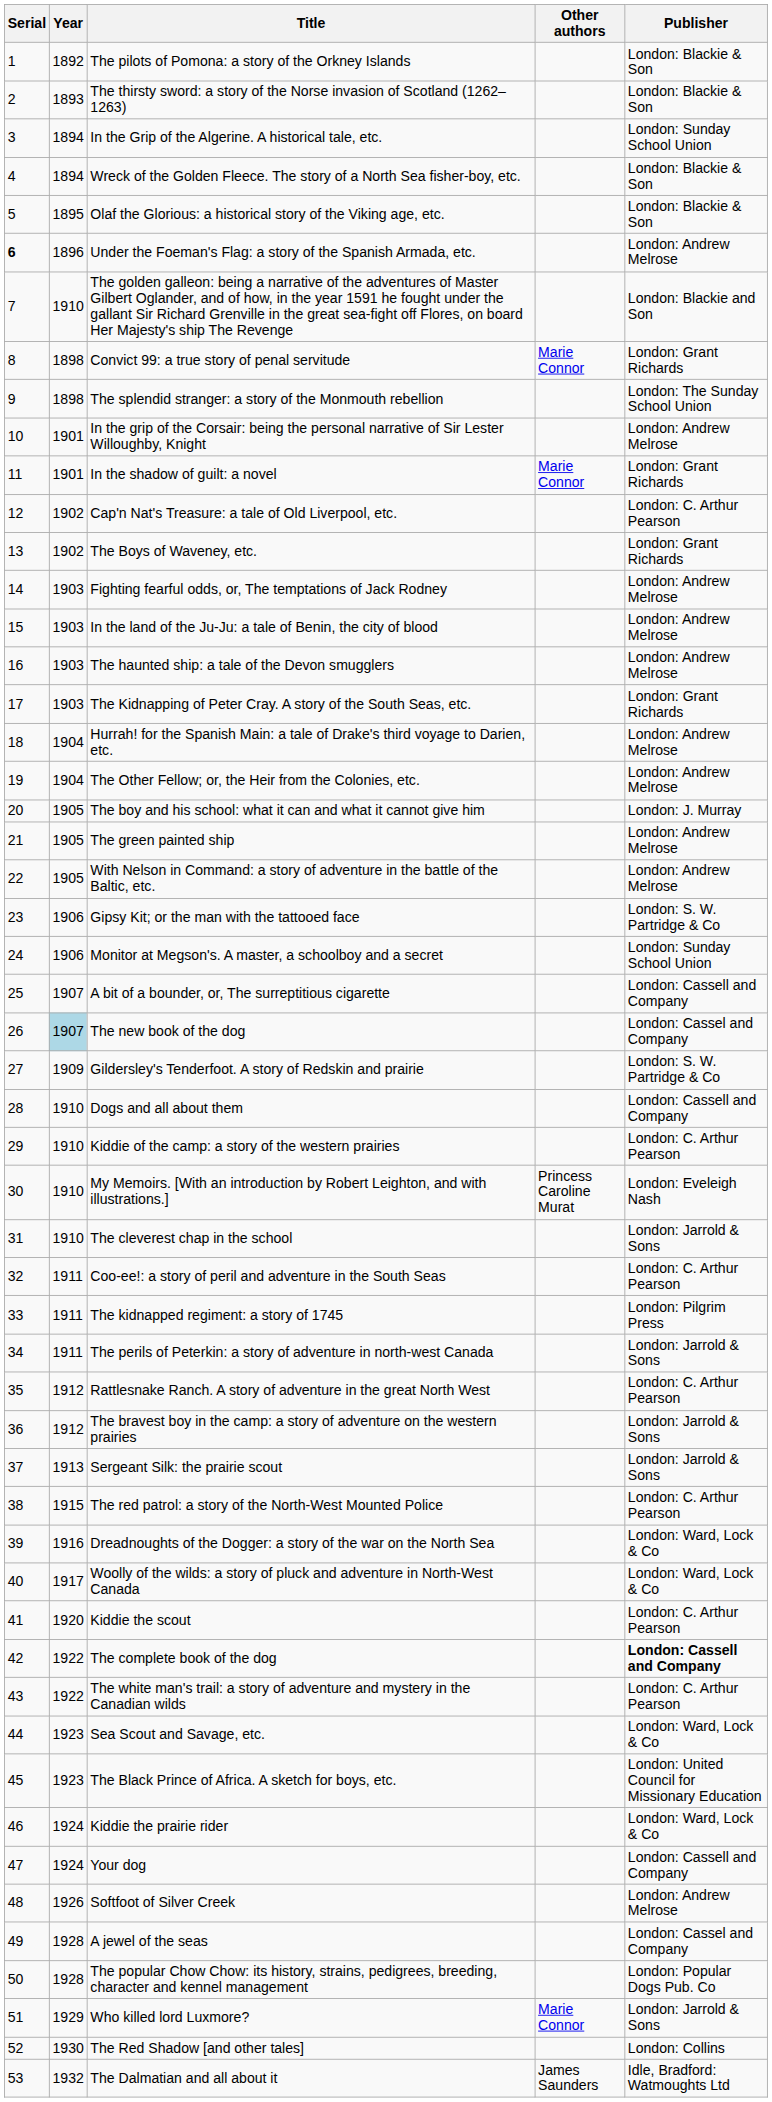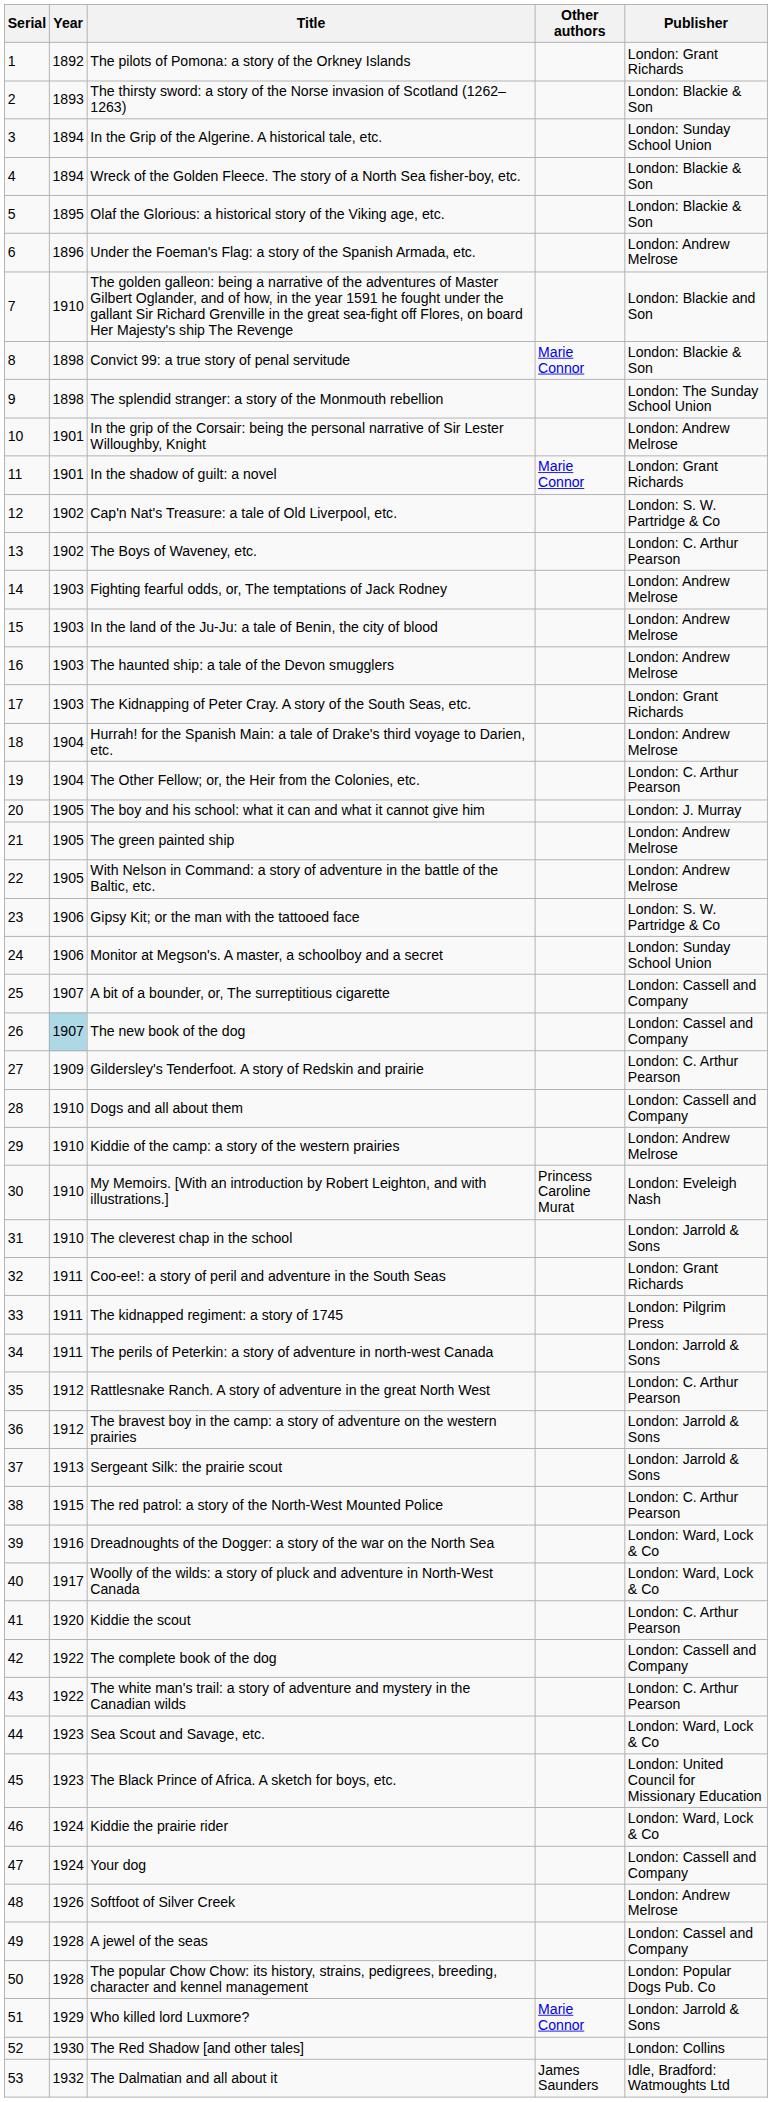 <table class="wikitable sortable">
 <tr>
 <th>Serial</th>
 <th>Year</th>
 <th>Title</th>
 <th>Other authors</th>
 <th>Publisher</th>
 </tr>
 <tr>
 <td>1</td>
 <td>1892</td>
 <td>The pilots of Pomona: a story of the Orkney Islands</td>
 <td></td>
-<td>London: Blackie & Son</td>
+<td>London: Grant Richards</td>
 </tr>
 <tr>
 <td>2</td>
 <td>1893</td>
 <td>The thirsty sword: a story of the Norse invasion of Scotland (1262–1263)</td>
 <td></td>
 <td>London: Blackie & Son</td>
 </tr>
 <tr>
 <td>3</td>
 <td>1894</td>
 <td>In the Grip of the Algerine. A historical tale, etc.</td>
 <td></td>
 <td>London: Sunday School Union</td>
 </tr>
 <tr>
 <td>4</td>
 <td>1894</td>
 <td>Wreck of the Golden Fleece. The story of a North Sea fisher-boy, etc.</td>
 <td></td>
 <td>London: Blackie & Son</td>
 </tr>
 <tr>
 <td>5</td>
 <td>1895</td>
 <td>Olaf the Glorious: a historical story of the Viking age, etc.</td>
 <td></td>
 <td>London: Blackie & Son</td>
 </tr>
 <tr>
-<td><strong>6</strong></td>
+<td>6</td>
 <td>1896</td>
 <td>Under the Foeman's Flag: a story of the Spanish Armada, etc.</td>
 <td></td>
 <td>London: Andrew Melrose</td>
 </tr>
 <tr>
 <td>7</td>
 <td>1910</td>
 <td>The golden galleon: being a narrative of the adventures of Master Gilbert Oglander, and of how, in the year 1591 he fought under the gallant Sir Richard Grenville in the great sea-fight off Flores, on board Her Majesty's ship The Revenge</td>
 <td></td>
 <td>London: Blackie and Son</td>
 </tr>
 <tr>
 <td>8</td>
 <td>1898</td>
 <td>Convict 99: a true story of penal servitude</td>
 <td><a href='#'>Marie Connor</a></td>
-<td>London: Grant Richards</td>
+<td>London: Blackie & Son</td>
 </tr>
 <tr>
 <td>9</td>
 <td>1898</td>
 <td>The splendid stranger: a story of the Monmouth rebellion</td>
 <td></td>
 <td>London: The Sunday School Union</td>
 </tr>
 <tr>
 <td>10</td>
 <td>1901</td>
 <td>In the grip of the Corsair: being the personal narrative of Sir Lester Willoughby, Knight</td>
 <td></td>
 <td>London: Andrew Melrose</td>
 </tr>
 <tr>
 <td>11</td>
 <td>1901</td>
 <td>In the shadow of guilt: a novel</td>
 <td><a href='#'>Marie Connor</a></td>
 <td>London: Grant Richards</td>
 </tr>
 <tr>
 <td>12</td>
 <td>1902</td>
 <td>Cap'n Nat's Treasure: a tale of Old Liverpool, etc.</td>
 <td></td>
-<td>London: C. Arthur Pearson</td>
+<td>London: S. W. Partridge & Co</td>
 </tr>
 <tr>
 <td>13</td>
 <td>1902</td>
 <td>The Boys of Waveney, etc.</td>
 <td></td>
-<td>London: Grant Richards</td>
+<td>London: C. Arthur Pearson</td>
 </tr>
 <tr>
 <td>14</td>
 <td>1903</td>
 <td>Fighting fearful odds, or, The temptations of Jack Rodney</td>
 <td></td>
 <td>London: Andrew Melrose</td>
 </tr>
 <tr>
 <td>15</td>
 <td>1903</td>
 <td>In the land of the Ju-Ju: a tale of Benin, the city of blood</td>
 <td></td>
 <td>London: Andrew Melrose</td>
 </tr>
 <tr>
 <td>16</td>
 <td>1903</td>
 <td>The haunted ship: a tale of the Devon smugglers</td>
 <td></td>
 <td>London: Andrew Melrose</td>
 </tr>
 <tr>
 <td>17</td>
 <td>1903</td>
 <td>The Kidnapping of Peter Cray. A story of the South Seas, etc.</td>
 <td></td>
 <td>London: Grant Richards</td>
 </tr>
 <tr>
 <td>18</td>
 <td>1904</td>
 <td>Hurrah! for the Spanish Main: a tale of Drake's third voyage to Darien, etc.</td>
 <td></td>
 <td>London: Andrew Melrose</td>
 </tr>
 <tr>
 <td>19</td>
 <td>1904</td>
 <td>The Other Fellow; or, the Heir from the Colonies, etc.</td>
 <td></td>
-<td>London: Andrew Melrose</td>
+<td>London: C. Arthur Pearson</td>
 </tr>
 <tr>
 <td>20</td>
 <td>1905</td>
 <td>The boy and his school: what it can and what it cannot give him</td>
 <td></td>
 <td>London: J. Murray</td>
 </tr>
 <tr>
 <td>21</td>
 <td>1905</td>
 <td>The green painted ship</td>
 <td></td>
 <td>London: Andrew Melrose</td>
 </tr>
 <tr>
 <td>22</td>
 <td>1905</td>
 <td>With Nelson in Command: a story of adventure in the battle of the Baltic, etc.</td>
 <td></td>
 <td>London: Andrew Melrose</td>
 </tr>
 <tr>
 <td>23</td>
 <td>1906</td>
 <td>Gipsy Kit; or the man with the tattooed face</td>
 <td></td>
 <td>London: S. W. Partridge & Co</td>
 </tr>
 <tr>
 <td>24</td>
 <td>1906</td>
 <td>Monitor at Megson's. A master, a schoolboy and a secret</td>
 <td></td>
 <td>London: Sunday School Union</td>
 </tr>
 <tr>
 <td>25</td>
 <td>1907</td>
 <td>A bit of a bounder, or, The surreptitious cigarette</td>
 <td></td>
 <td>London: Cassell and Company</td>
 </tr>
 <tr>
 <td>26</td>
 <td style="background: lightblue;">1907</td>
 <td>The new book of the dog</td>
 <td></td>
 <td>London: Cassel and Company</td>
 </tr>
 <tr>
 <td>27</td>
 <td>1909</td>
 <td>Gildersley's Tenderfoot. A story of Redskin and prairie</td>
 <td></td>
-<td>London: S. W. Partridge & Co</td>
+<td>London: C. Arthur Pearson</td>
 </tr>
 <tr>
 <td>28</td>
 <td>1910</td>
 <td>Dogs and all about them</td>
 <td></td>
 <td>London: Cassell and Company</td>
 </tr>
 <tr>
 <td>29</td>
 <td>1910</td>
 <td>Kiddie of the camp: a story of the western prairies</td>
 <td></td>
-<td>London: C. Arthur Pearson</td>
+<td>London: Andrew Melrose</td>
 </tr>
 <tr>
 <td>30</td>
 <td>1910</td>
 <td>My Memoirs. [With an introduction by Robert Leighton, and with illustrations.]</td>
 <td>Princess Caroline Murat</td>
 <td>London: Eveleigh Nash</td>
 </tr>
 <tr>
 <td>31</td>
 <td>1910</td>
 <td>The cleverest chap in the school</td>
 <td></td>
 <td>London: Jarrold & Sons</td>
 </tr>
 <tr>
 <td>32</td>
 <td>1911</td>
 <td>Coo-ee!: a story of peril and adventure in the South Seas</td>
 <td></td>
-<td>London: C. Arthur Pearson</td>
+<td>London: Grant Richards</td>
 </tr>
 <tr>
 <td>33</td>
 <td>1911</td>
 <td>The kidnapped regiment: a story of 1745</td>
 <td></td>
 <td>London: Pilgrim Press</td>
 </tr>
 <tr>
 <td>34</td>
 <td>1911</td>
 <td>The perils of Peterkin: a story of adventure in north-west Canada</td>
 <td></td>
 <td>London: Jarrold & Sons</td>
 </tr>
 <tr>
 <td>35</td>
 <td>1912</td>
 <td>Rattlesnake Ranch. A story of adventure in the great North West</td>
 <td></td>
 <td>London: C. Arthur Pearson</td>
 </tr>
 <tr>
 <td>36</td>
 <td>1912</td>
 <td>The bravest boy in the camp: a story of adventure on the western prairies</td>
 <td></td>
 <td>London: Jarrold & Sons</td>
 </tr>
 <tr>
 <td>37</td>
 <td>1913</td>
 <td>Sergeant Silk: the prairie scout</td>
 <td></td>
 <td>London: Jarrold & Sons</td>
 </tr>
 <tr>
 <td>38</td>
 <td>1915</td>
 <td>The red patrol: a story of the North-West Mounted Police</td>
 <td></td>
 <td>London: C. Arthur Pearson</td>
 </tr>
 <tr>
 <td>39</td>
 <td>1916</td>
 <td>Dreadnoughts of the Dogger: a story of the war on the North Sea</td>
 <td></td>
 <td>London: Ward, Lock & Co</td>
 </tr>
 <tr>
 <td>40</td>
 <td>1917</td>
 <td>Woolly of the wilds: a story of pluck and adventure in North-West Canada</td>
 <td></td>
 <td>London: Ward, Lock & Co</td>
 </tr>
 <tr>
 <td>41</td>
 <td>1920</td>
 <td>Kiddie the scout</td>
 <td></td>
 <td>London: C. Arthur Pearson</td>
 </tr>
 <tr>
 <td>42</td>
 <td>1922</td>
 <td>The complete book of the dog</td>
 <td></td>
-<td><strong>London: Cassell and Company</strong></td>
+<td>London: Cassell and Company</td>
 </tr>
 <tr>
 <td>43</td>
 <td>1922</td>
 <td>The white man's trail: a story of adventure and mystery in the Canadian wilds</td>
 <td></td>
 <td>London: C. Arthur Pearson</td>
 </tr>
 <tr>
 <td>44</td>
 <td>1923</td>
 <td>Sea Scout and Savage, etc.</td>
 <td></td>
 <td>London: Ward, Lock & Co</td>
 </tr>
 <tr>
 <td>45</td>
 <td>1923</td>
 <td>The Black Prince of Africa. A sketch for boys, etc.</td>
 <td></td>
 <td>London: United Council for Missionary Education</td>
 </tr>
 <tr>
 <td>46</td>
 <td>1924</td>
 <td>Kiddie the prairie rider</td>
 <td></td>
 <td>London: Ward, Lock & Co</td>
 </tr>
 <tr>
 <td>47</td>
 <td>1924</td>
 <td>Your dog</td>
 <td></td>
 <td>London: Cassell and Company</td>
 </tr>
 <tr>
 <td>48</td>
 <td>1926</td>
 <td>Softfoot of Silver Creek</td>
 <td></td>
 <td>London: Andrew Melrose</td>
 </tr>
 <tr>
 <td>49</td>
 <td>1928</td>
 <td>A jewel of the seas</td>
 <td></td>
 <td>London: Cassel and Company</td>
 </tr>
 <tr>
 <td>50</td>
 <td>1928</td>
 <td>The popular Chow Chow: its history, strains, pedigrees, breeding, character and kennel management</td>
 <td></td>
 <td>London: Popular Dogs Pub. Co</td>
 </tr>
 <tr>
 <td>51</td>
 <td>1929</td>
 <td>Who killed lord Luxmore?</td>
 <td><a href='#'>Marie Connor</a></td>
 <td>London: Jarrold & Sons</td>
 </tr>
 <tr>
 <td>52</td>
 <td>1930</td>
 <td>The Red Shadow [and other tales]</td>
 <td></td>
 <td>London: Collins</td>
 </tr>
 <tr>
 <td>53</td>
 <td>1932</td>
 <td>The Dalmatian and all about it</td>
 <td>James Saunders</td>
 <td>Idle, Bradford: Watmoughts Ltd</td>
 </tr>
 </table>
